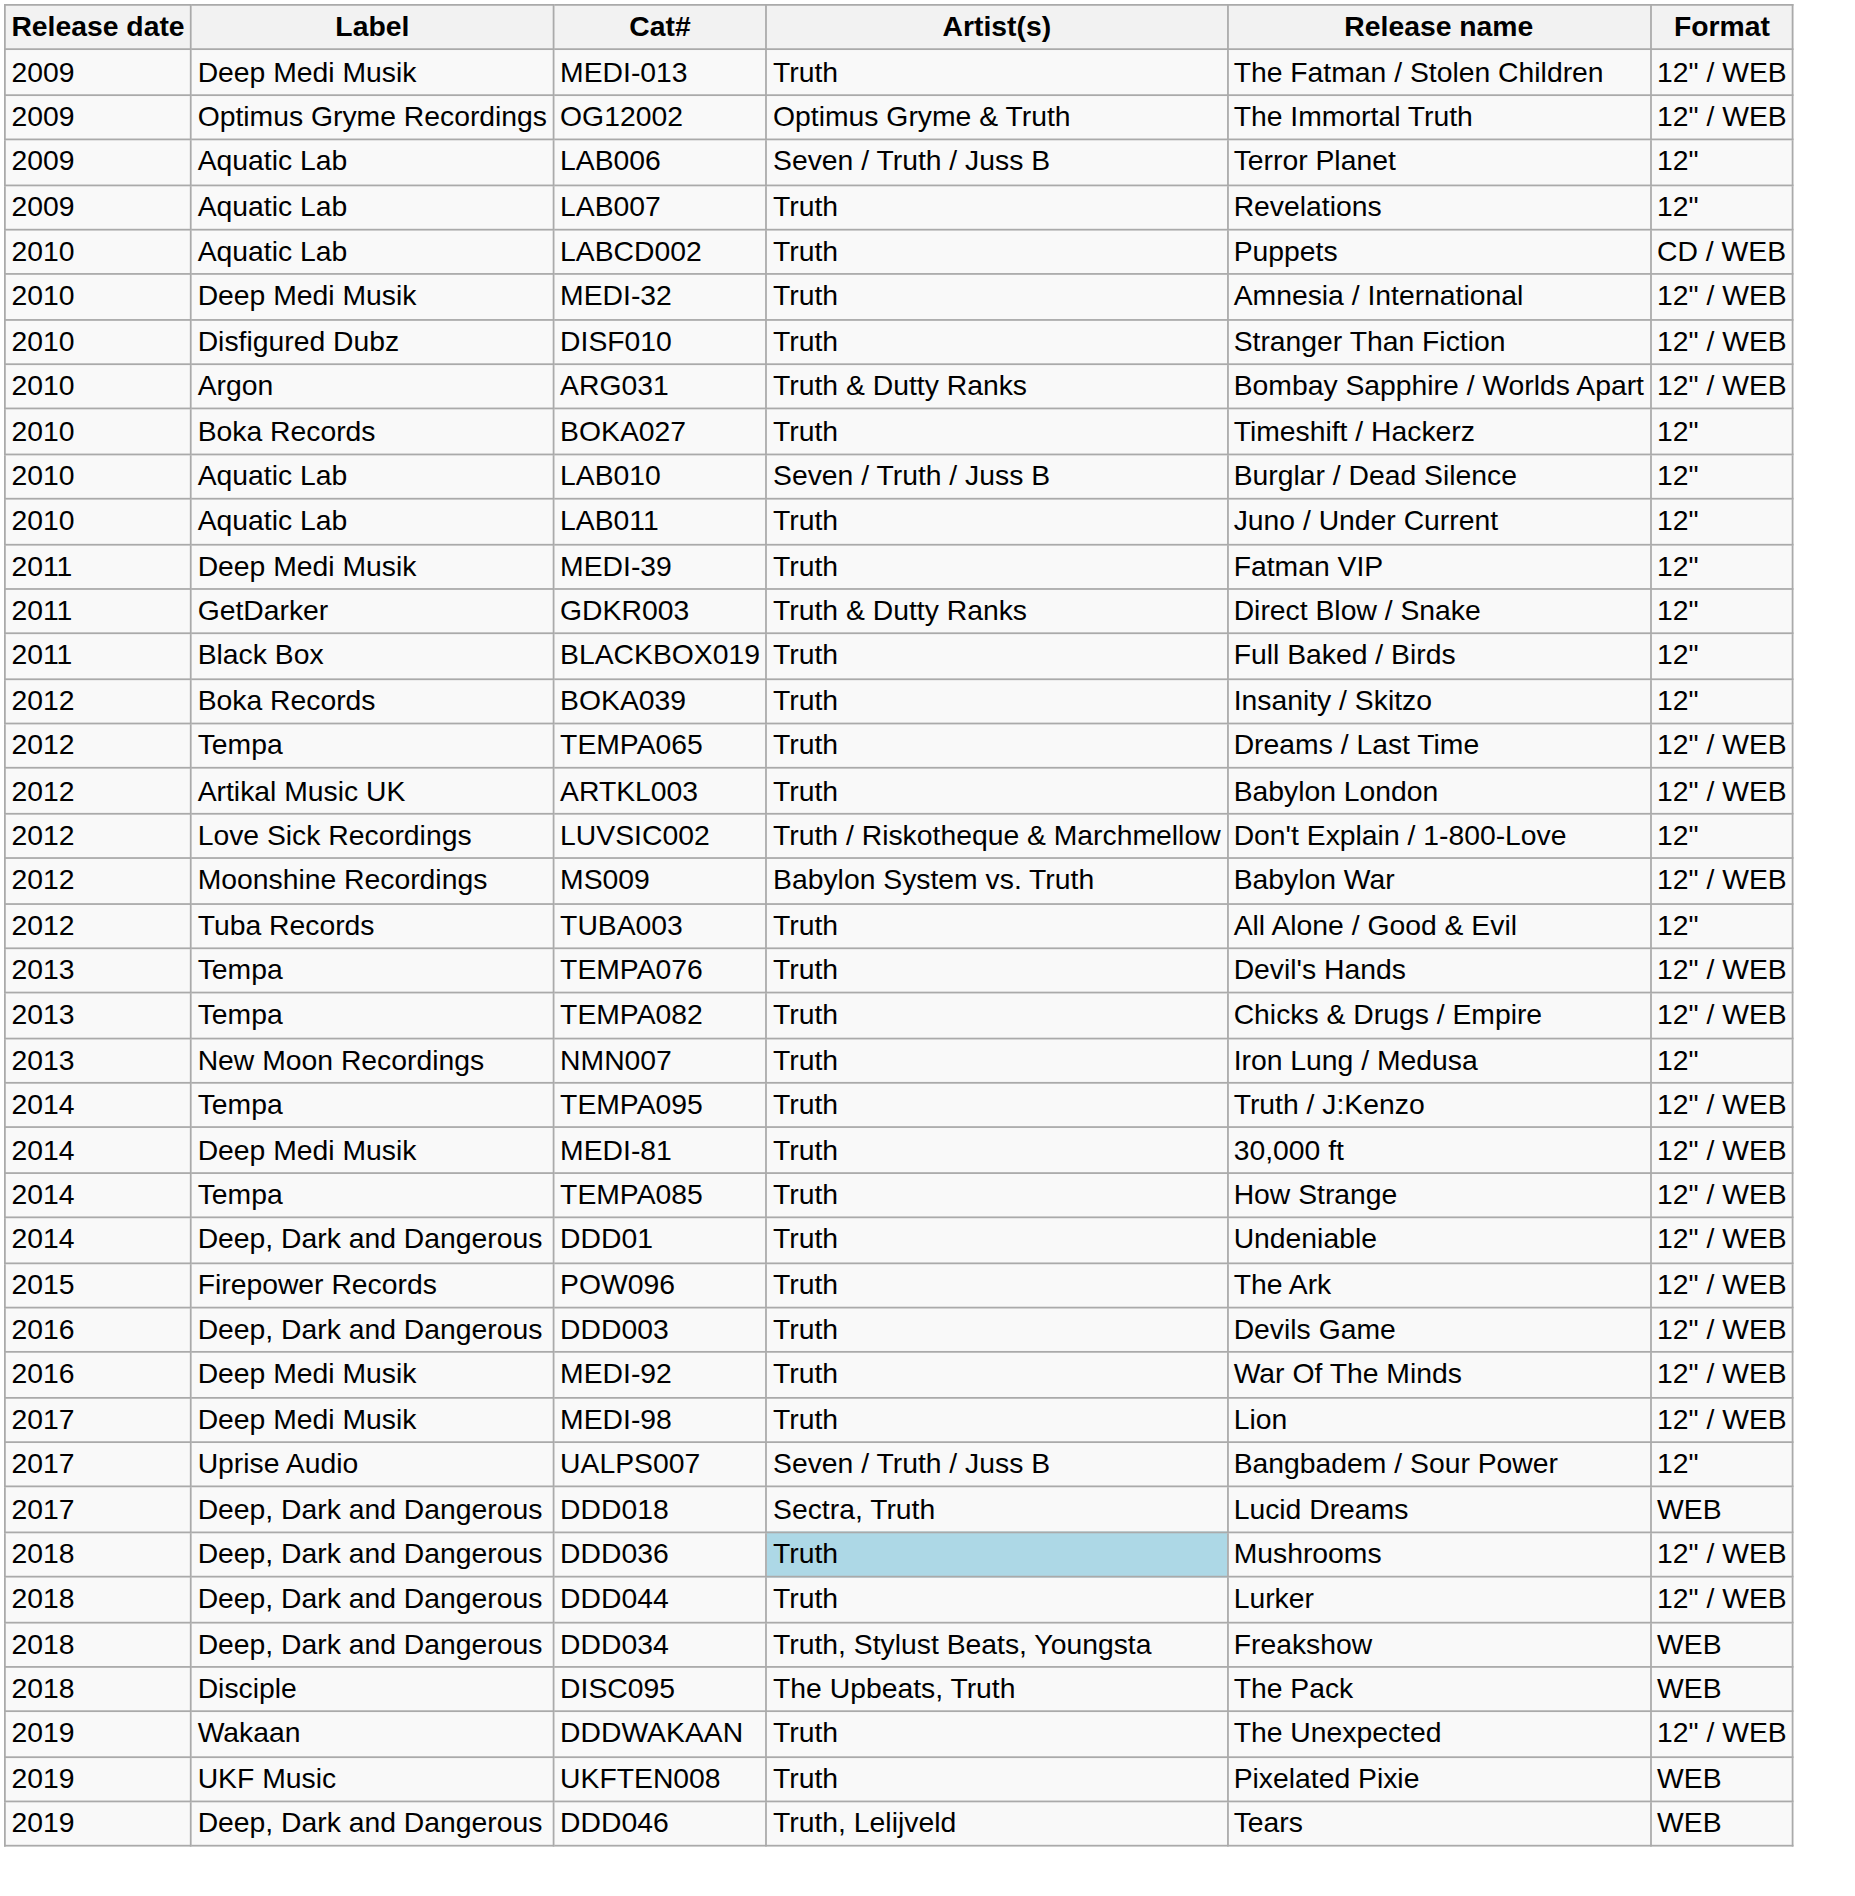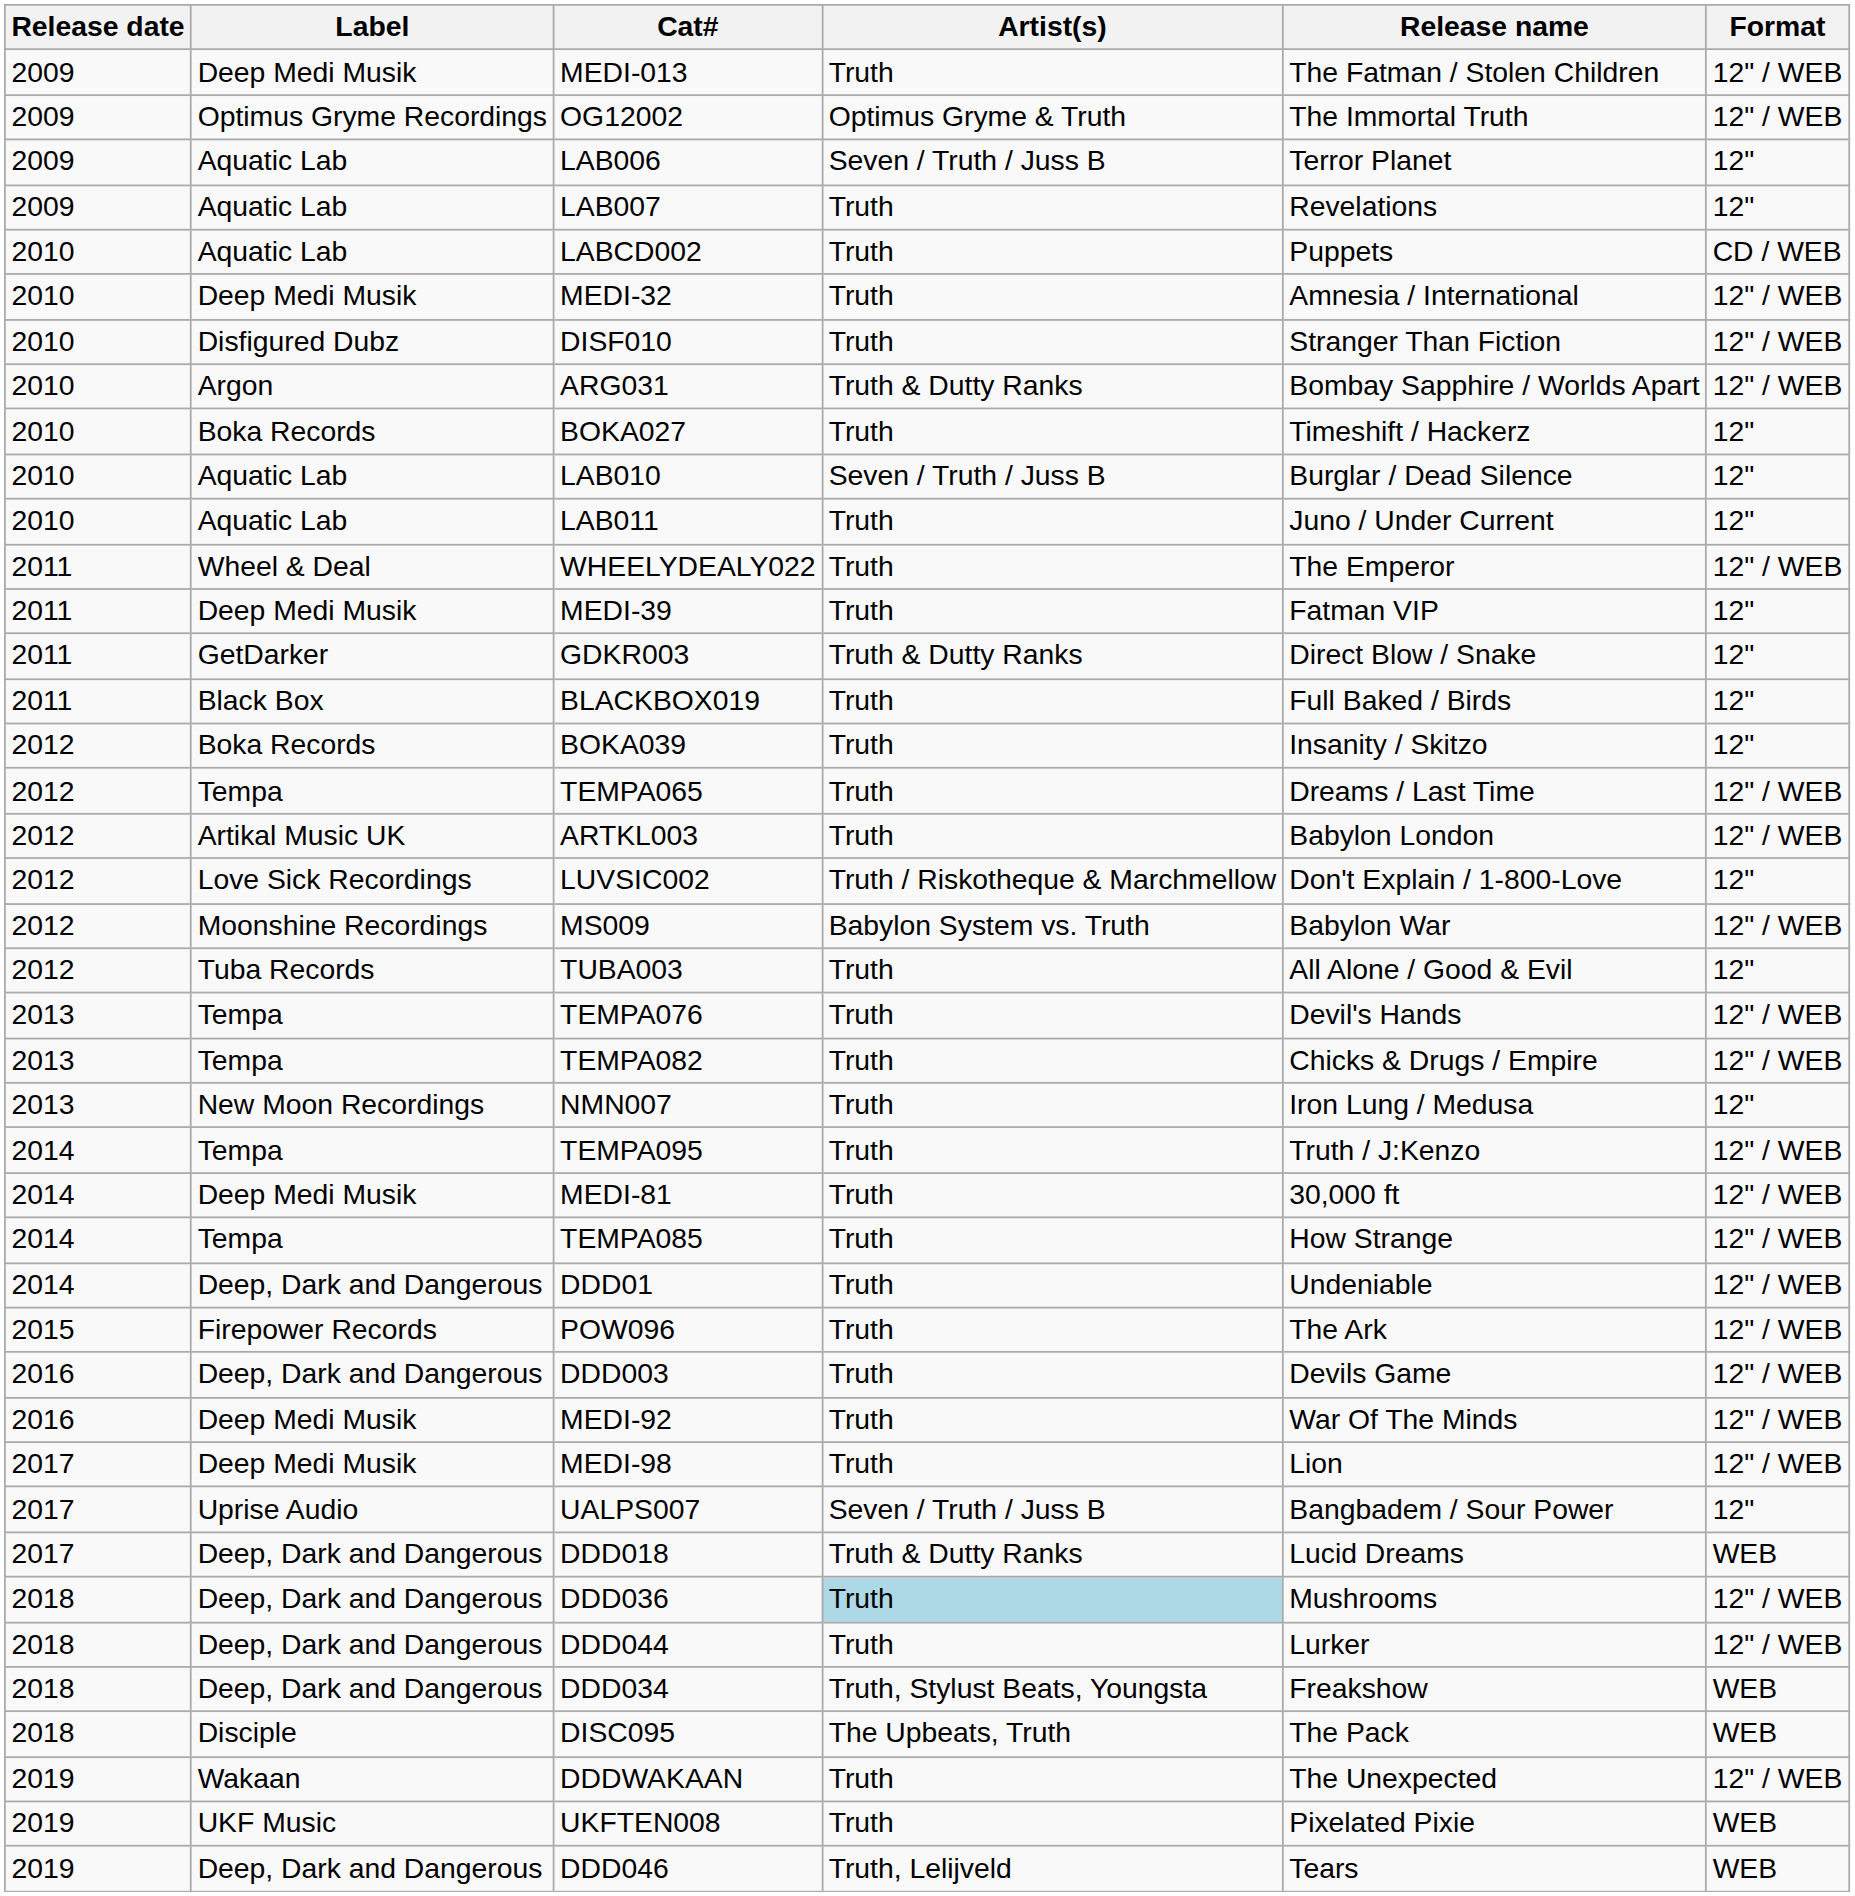 <table class="wikitable sortable">
 <tr>
 <th>Release date</th>
 <th>Label</th>
 <th>Cat#</th>
 <th>Artist(s)</th>
 <th>Release name</th>
 <th>Format</th>
 </tr>
 <tr>
 <td>2009</td>
 <td>Deep Medi Musik</td>
 <td>MEDI-013</td>
 <td>Truth</td>
 <td>The Fatman / Stolen Children</td>
 <td>12" / WEB</td>
 </tr>
 <tr>
 <td>2009</td>
 <td>Optimus Gryme Recordings</td>
 <td>OG12002</td>
 <td>Optimus Gryme & Truth</td>
 <td>The Immortal Truth</td>
 <td>12" / WEB</td>
 </tr>
 <tr>
 <td>2009</td>
 <td>Aquatic Lab</td>
 <td>LAB006</td>
 <td>Seven / Truth / Juss B</td>
 <td>Terror Planet</td>
 <td>12"</td>
 </tr>
 <tr>
 <td>2009</td>
 <td>Aquatic Lab</td>
 <td>LAB007</td>
 <td>Truth</td>
 <td>Revelations</td>
 <td>12"</td>
 </tr>
 <tr>
 <td>2010</td>
 <td>Aquatic Lab</td>
 <td>LABCD002</td>
 <td>Truth</td>
 <td>Puppets</td>
 <td>CD / WEB</td>
 </tr>
 <tr>
 <td>2010</td>
 <td>Deep Medi Musik</td>
 <td>MEDI-32</td>
 <td>Truth</td>
 <td>Amnesia / International</td>
 <td>12" / WEB</td>
 </tr>
 <tr>
 <td>2010</td>
 <td>Disfigured Dubz</td>
 <td>DISF010</td>
 <td>Truth</td>
 <td>Stranger Than Fiction</td>
 <td>12" / WEB</td>
 </tr>
 <tr>
 <td>2010</td>
 <td>Argon</td>
 <td>ARG031</td>
 <td>Truth & Dutty Ranks</td>
 <td>Bombay Sapphire / Worlds Apart</td>
 <td>12" / WEB</td>
 </tr>
 <tr>
 <td>2010</td>
 <td>Boka Records</td>
 <td>BOKA027</td>
 <td>Truth</td>
 <td>Timeshift / Hackerz</td>
 <td>12"</td>
 </tr>
 <tr>
 <td>2010</td>
 <td>Aquatic Lab</td>
 <td>LAB010</td>
 <td>Seven / Truth / Juss B</td>
 <td>Burglar / Dead Silence</td>
 <td>12"</td>
 </tr>
 <tr>
 <td>2010</td>
 <td>Aquatic Lab</td>
 <td>LAB011</td>
 <td>Truth</td>
 <td>Juno / Under Current</td>
 <td>12"</td>
+</tr>
+<tr>
+<td>2011</td>
+<td>Wheel & Deal</td>
+<td>WHEELYDEALY022</td>
+<td>Truth</td>
+<td>The Emperor</td>
+<td>12" / WEB</td>
 </tr>
 <tr>
 <td>2011</td>
 <td>Deep Medi Musik</td>
 <td>MEDI-39</td>
 <td>Truth</td>
 <td>Fatman VIP</td>
 <td>12"</td>
 </tr>
 <tr>
 <td>2011</td>
 <td>GetDarker</td>
 <td>GDKR003</td>
 <td>Truth & Dutty Ranks</td>
 <td>Direct Blow / Snake</td>
 <td>12"</td>
 </tr>
 <tr>
 <td>2011</td>
 <td>Black Box</td>
 <td>BLACKBOX019</td>
 <td>Truth</td>
 <td>Full Baked / Birds</td>
 <td>12"</td>
 </tr>
 <tr>
 <td>2012</td>
 <td>Boka Records</td>
 <td>BOKA039</td>
 <td>Truth</td>
 <td>Insanity / Skitzo</td>
 <td>12"</td>
 </tr>
 <tr>
 <td>2012</td>
 <td>Tempa</td>
 <td>TEMPA065</td>
 <td>Truth</td>
 <td>Dreams / Last Time</td>
 <td>12" / WEB</td>
 </tr>
 <tr>
 <td>2012</td>
 <td>Artikal Music UK</td>
 <td>ARTKL003</td>
 <td>Truth</td>
 <td>Babylon London</td>
 <td>12" / WEB</td>
 </tr>
 <tr>
 <td>2012</td>
 <td>Love Sick Recordings</td>
 <td>LUVSIC002</td>
 <td>Truth / Riskotheque & Marchmellow</td>
 <td>Don't Explain / 1-800-Love</td>
 <td>12"</td>
 </tr>
 <tr>
 <td>2012</td>
 <td>Moonshine Recordings</td>
 <td>MS009</td>
 <td>Babylon System vs. Truth</td>
 <td>Babylon War</td>
 <td>12" / WEB</td>
 </tr>
 <tr>
 <td>2012</td>
 <td>Tuba Records</td>
 <td>TUBA003</td>
 <td>Truth</td>
 <td>All Alone / Good & Evil</td>
 <td>12"</td>
 </tr>
 <tr>
 <td>2013</td>
 <td>Tempa</td>
 <td>TEMPA076</td>
 <td>Truth</td>
 <td>Devil's Hands</td>
 <td>12" / WEB</td>
 </tr>
 <tr>
 <td>2013</td>
 <td>Tempa</td>
 <td>TEMPA082</td>
 <td>Truth</td>
 <td>Chicks & Drugs / Empire</td>
 <td>12" / WEB</td>
 </tr>
 <tr>
 <td>2013</td>
 <td>New Moon Recordings</td>
 <td>NMN007</td>
 <td>Truth</td>
 <td>Iron Lung / Medusa</td>
 <td>12"</td>
 </tr>
 <tr>
 <td>2014</td>
 <td>Tempa</td>
 <td>TEMPA095</td>
 <td>Truth</td>
 <td>Truth / J:Kenzo</td>
 <td>12" / WEB</td>
 </tr>
 <tr>
 <td>2014</td>
 <td>Deep Medi Musik</td>
 <td>MEDI-81</td>
 <td>Truth</td>
 <td>30,000 ft</td>
 <td>12" / WEB</td>
 </tr>
 <tr>
 <td>2014</td>
 <td>Tempa</td>
 <td>TEMPA085</td>
 <td>Truth</td>
 <td>How Strange</td>
 <td>12" / WEB</td>
 </tr>
 <tr>
 <td>2014</td>
 <td>Deep, Dark and Dangerous</td>
 <td>DDD01</td>
 <td>Truth</td>
 <td>Undeniable</td>
 <td>12" / WEB</td>
 </tr>
 <tr>
 <td>2015</td>
 <td>Firepower Records</td>
 <td>POW096</td>
 <td>Truth</td>
 <td>The Ark</td>
 <td>12" / WEB</td>
 </tr>
 <tr>
 <td>2016</td>
 <td>Deep, Dark and Dangerous</td>
 <td>DDD003</td>
 <td>Truth</td>
 <td>Devils Game</td>
 <td>12" / WEB</td>
 </tr>
 <tr>
 <td>2016</td>
 <td>Deep Medi Musik</td>
 <td>MEDI-92</td>
 <td>Truth</td>
 <td>War Of The Minds</td>
 <td>12" / WEB</td>
 </tr>
 <tr>
 <td>2017</td>
 <td>Deep Medi Musik</td>
 <td>MEDI-98</td>
 <td>Truth</td>
 <td>Lion</td>
 <td>12" / WEB</td>
 </tr>
 <tr>
 <td>2017</td>
 <td>Uprise Audio</td>
 <td>UALPS007</td>
 <td>Seven / Truth / Juss B</td>
 <td>Bangbadem / Sour Power</td>
 <td>12"</td>
 </tr>
 <tr>
 <td>2017</td>
 <td>Deep, Dark and Dangerous</td>
 <td>DDD018</td>
-<td>Sectra, Truth</td>
+<td>Truth & Dutty Ranks</td>
 <td>Lucid Dreams</td>
 <td>WEB</td>
 </tr>
 <tr>
 <td>2018</td>
 <td>Deep, Dark and Dangerous</td>
 <td>DDD036</td>
 <td style="background: lightblue;">Truth</td>
 <td>Mushrooms</td>
 <td>12" / WEB</td>
 </tr>
 <tr>
 <td>2018</td>
 <td>Deep, Dark and Dangerous</td>
 <td>DDD044</td>
 <td>Truth</td>
 <td>Lurker</td>
 <td>12" / WEB</td>
 </tr>
 <tr>
 <td>2018</td>
 <td>Deep, Dark and Dangerous</td>
 <td>DDD034</td>
 <td>Truth, Stylust Beats, Youngsta</td>
 <td>Freakshow</td>
 <td>WEB</td>
 </tr>
 <tr>
 <td>2018</td>
 <td>Disciple</td>
 <td>DISC095</td>
 <td>The Upbeats, Truth</td>
 <td>The Pack</td>
 <td>WEB</td>
 </tr>
 <tr>
 <td>2019</td>
 <td>Wakaan</td>
 <td>DDDWAKAAN</td>
 <td>Truth</td>
 <td>The Unexpected</td>
 <td>12" / WEB</td>
 </tr>
 <tr>
 <td>2019</td>
 <td>UKF Music</td>
 <td>UKFTEN008</td>
 <td>Truth</td>
 <td>Pixelated Pixie</td>
 <td>WEB</td>
 </tr>
 <tr>
 <td>2019</td>
 <td>Deep, Dark and Dangerous</td>
 <td>DDD046</td>
 <td>Truth, Lelijveld</td>
 <td>Tears</td>
 <td>WEB</td>
 </tr>
 </table>
